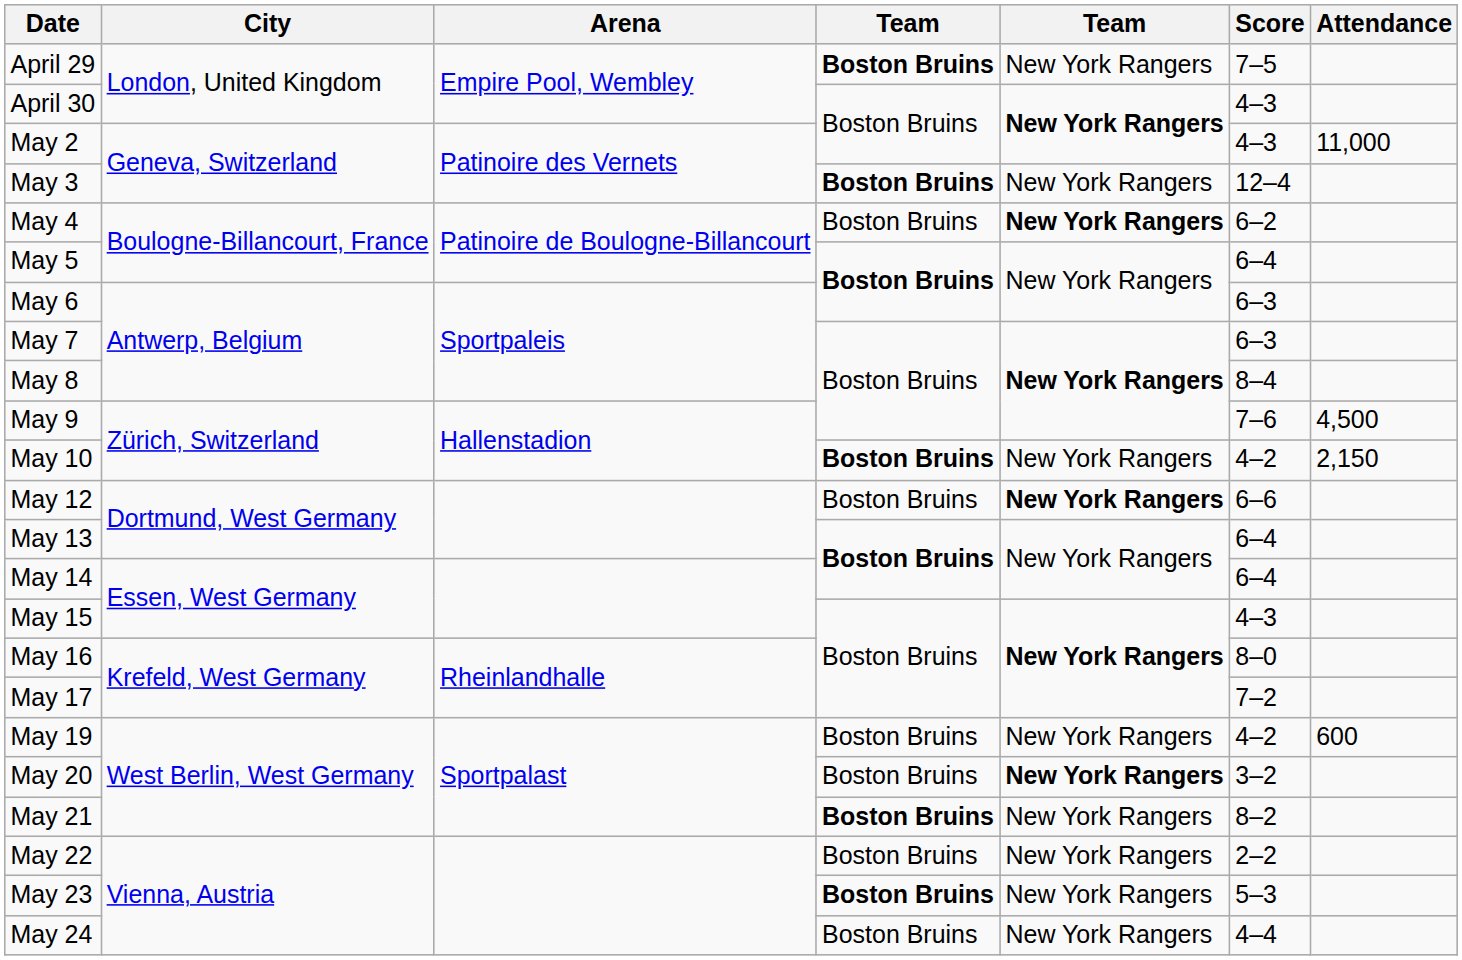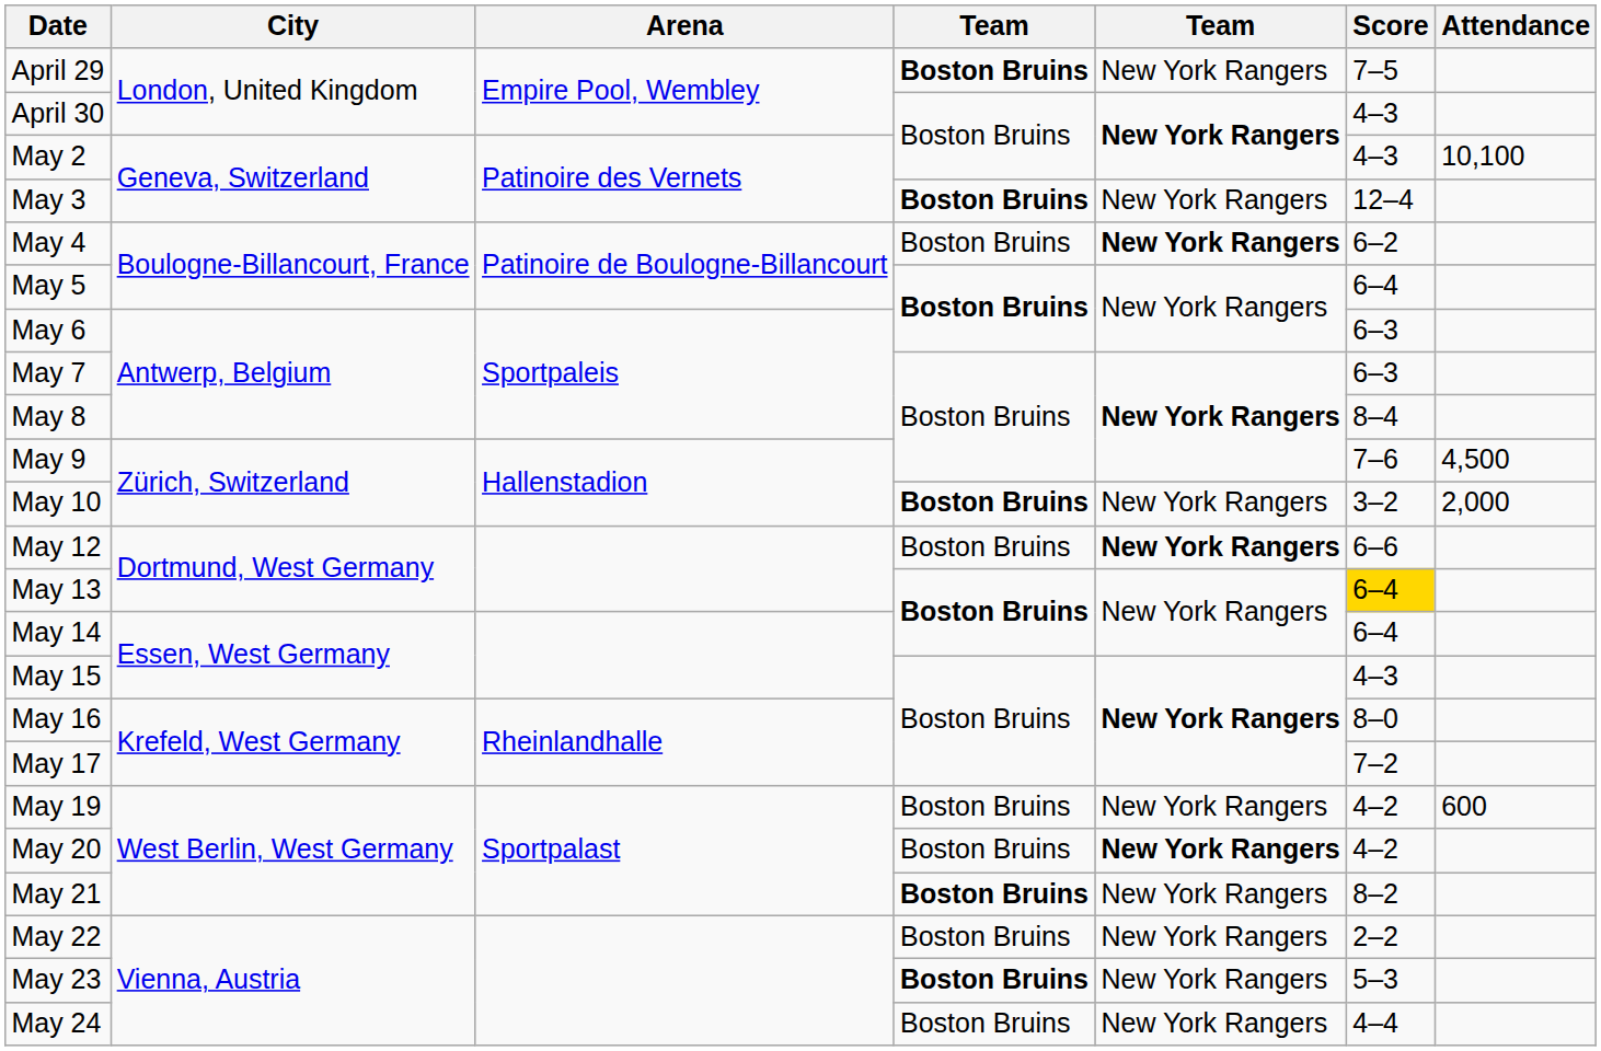 <table class="wikitable">
 <tr>
 <th>Date</th>
 <th>City</th>
 <th>Arena</th>
 <th>Team</th>
 <th>Team</th>
 <th>Score</th>
 <th>Attendance</th>
 </tr>
 <tr>
 <td>April 29</td>
 <td rowspan="2"><a href='#'>London</a>, United Kingdom</td>
 <td rowspan="2"><a href='#'>Empire Pool, Wembley</a></td>
 <td><strong>Boston Bruins</strong></td>
 <td>New York Rangers</td>
 <td>7–5</td>
 <td></td>
 </tr>
 <tr>
 <td>April 30</td>
 <td rowspan="2">Boston Bruins</td>
 <td rowspan="2"><strong>New York Rangers</strong></td>
 <td>4–3</td>
 <td></td>
 </tr>
 <tr>
 <td>May 2</td>
 <td rowspan="2"><a href='#'>Geneva, Switzerland</a></td>
 <td rowspan="2"><a href='#'>Patinoire des Vernets</a></td>
 <td>4–3</td>
-<td>11,000</td>
+<td>10,100</td>
 </tr>
 <tr>
 <td>May 3</td>
 <td><strong>Boston Bruins</strong></td>
 <td>New York Rangers</td>
 <td>12–4</td>
 <td></td>
 </tr>
 <tr>
 <td>May 4</td>
 <td rowspan="2"><a href='#'>Boulogne-Billancourt, France</a></td>
 <td rowspan="2"><a href='#'>Patinoire de Boulogne-Billancourt</a></td>
 <td>Boston Bruins</td>
 <td><strong>New York Rangers</strong></td>
 <td>6–2</td>
 <td></td>
 </tr>
 <tr>
 <td>May 5</td>
 <td rowspan="2"><strong>Boston Bruins</strong></td>
 <td rowspan="2">New York Rangers</td>
 <td>6–4</td>
 <td></td>
 </tr>
 <tr>
 <td>May 6</td>
 <td rowspan="3"><a href='#'>Antwerp, Belgium</a></td>
 <td rowspan="3"><a href='#'>Sportpaleis</a></td>
 <td>6–3</td>
 <td></td>
 </tr>
 <tr>
 <td>May 7</td>
 <td rowspan="3">Boston Bruins</td>
 <td rowspan="3"><strong>New York Rangers</strong></td>
 <td>6–3</td>
 <td></td>
 </tr>
 <tr>
 <td>May 8</td>
 <td>8–4</td>
 <td></td>
 </tr>
 <tr>
 <td>May 9</td>
 <td rowspan="2"><a href='#'>Zürich, Switzerland</a></td>
 <td rowspan="2"><a href='#'>Hallenstadion</a></td>
 <td>7–6</td>
 <td>4,500</td>
 </tr>
 <tr>
 <td>May 10</td>
 <td><strong>Boston Bruins</strong></td>
 <td>New York Rangers</td>
-<td>4–2</td>
-<td>2,150</td>
+<td>3–2</td>
+<td>2,000</td>
 </tr>
 <tr>
 <td>May 12</td>
 <td rowspan="2"><a href='#'>Dortmund, West Germany</a></td>
 <td rowspan="2"></td>
 <td>Boston Bruins</td>
 <td><strong>New York Rangers</strong></td>
 <td>6–6</td>
 <td></td>
 </tr>
 <tr>
 <td>May 13</td>
 <td rowspan="2"><strong>Boston Bruins</strong></td>
 <td rowspan="2">New York Rangers</td>
-<td>6–4</td>
+<td style="background: gold;">6–4</td>
 <td></td>
 </tr>
 <tr>
 <td>May 14</td>
 <td rowspan="2"><a href='#'>Essen, West Germany</a></td>
 <td rowspan="2"></td>
 <td>6–4</td>
 <td></td>
 </tr>
 <tr>
 <td>May 15</td>
 <td rowspan="3">Boston Bruins</td>
 <td rowspan="3"><strong>New York Rangers</strong></td>
 <td>4–3</td>
 <td></td>
 </tr>
 <tr>
 <td>May 16</td>
 <td rowspan="2"><a href='#'>Krefeld, West Germany</a></td>
 <td rowspan="2"><a href='#'>Rheinlandhalle</a></td>
 <td>8–0</td>
 <td></td>
 </tr>
 <tr>
 <td>May 17</td>
 <td>7–2</td>
 <td></td>
 </tr>
 <tr>
 <td>May 19</td>
 <td rowspan="3"><a href='#'>West Berlin, West Germany</a></td>
 <td rowspan="3"><a href='#'>Sportpalast</a></td>
 <td>Boston Bruins</td>
 <td>New York Rangers</td>
 <td>4–2</td>
 <td>600</td>
 </tr>
 <tr>
 <td>May 20</td>
 <td>Boston Bruins</td>
 <td><strong>New York Rangers</strong></td>
-<td>3–2</td>
+<td>4–2</td>
 <td></td>
 </tr>
 <tr>
 <td>May 21</td>
 <td><strong>Boston Bruins</strong></td>
 <td>New York Rangers</td>
 <td>8–2</td>
 <td></td>
 </tr>
 <tr>
 <td>May 22</td>
 <td rowspan="3"><a href='#'>Vienna, Austria</a></td>
 <td rowspan="3"></td>
 <td>Boston Bruins</td>
 <td>New York Rangers</td>
 <td>2–2</td>
 <td></td>
 </tr>
 <tr>
 <td>May 23</td>
 <td><strong>Boston Bruins</strong></td>
 <td>New York Rangers</td>
 <td>5–3</td>
 <td></td>
 </tr>
 <tr>
 <td>May 24</td>
 <td>Boston Bruins</td>
 <td>New York Rangers</td>
 <td>4–4</td>
 <td></td>
 </tr>
 </table>
